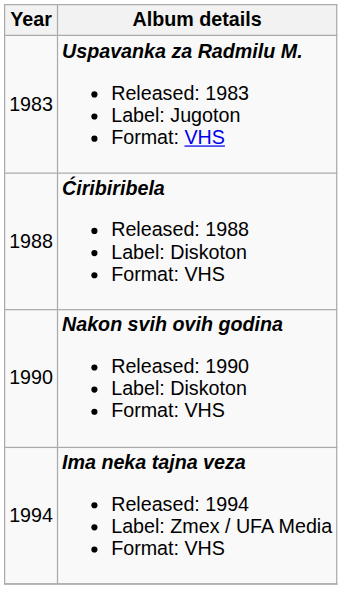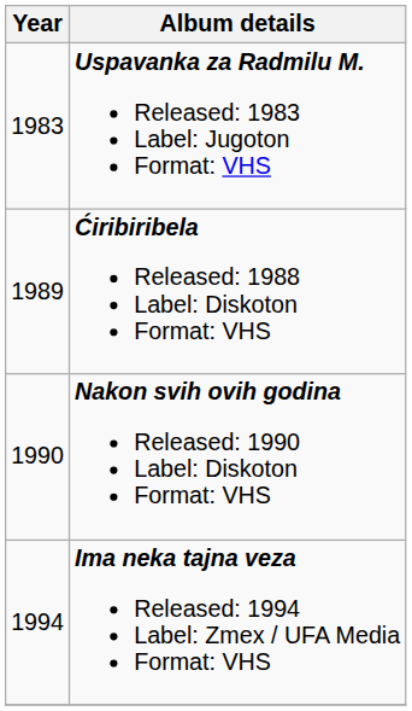 <table class ="wikitable">
 <tr>
 <th>Year</th>
 <th>Album details</th>
 </tr>
 <tr>
 <td align="center" rowspan="1">1983</td>
 <td><strong><em>Uspavanka za Radmilu M.</em></strong><br><ul><li>Released: 1983</li><li>Label: Jugoton</li><li>Format: <a href='#'>VHS</a></li></ul></td>
 </tr>
 <tr>
-<td align="center" rowspan="1">1988</td>
+<td align="center" rowspan="1">1989</td>
 <td><strong><em>Ćiribiribela</em></strong><br><ul><li>Released: 1988</li><li>Label: Diskoton</li><li>Format: VHS</li></ul></td>
 </tr>
 <tr>
 <td align="center" rowspan="1">1990</td>
 <td><strong><em>Nakon svih ovih godina</em></strong><br><ul><li>Released: 1990</li><li>Label: Diskoton</li><li>Format: VHS</li></ul></td>
 </tr>
 <tr>
 <td align="center" rowspan="1">1994</td>
 <td><strong><em>Ima neka tajna veza</em></strong><br><ul><li>Released: 1994</li><li>Label: Zmex / UFA Media</li><li>Format: VHS</li></ul></td>
 </tr>
 <tr>
 </tr>
 </table>
